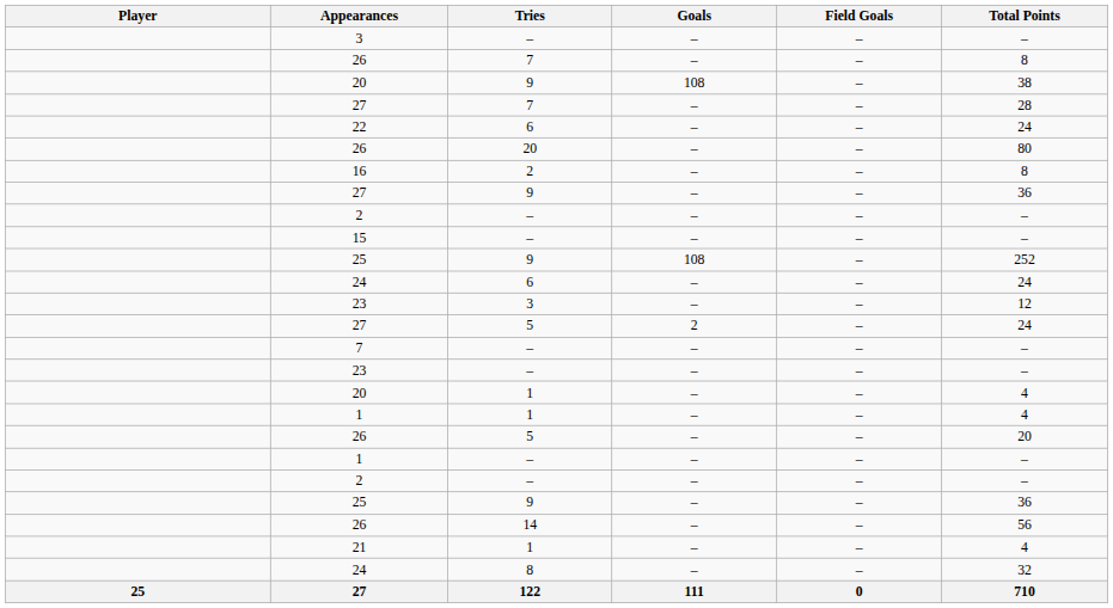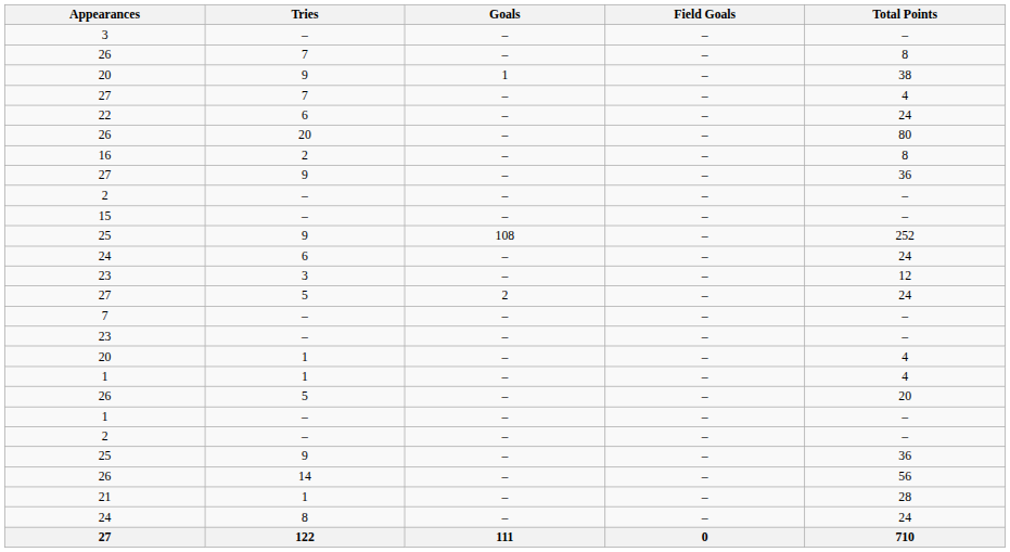 <table class="wikitable sortable" width="100%" style="text-align: center;">
 <tr>
-<th style="width:25em">Player</th>
 <th style="width:15em" data-sort-type="number">Appearances</th>
 <th style="width:15em" data-sort-type="number">Tries</th>
 <th style="width:15em" data-sort-type="number">Goals</th>
 <th style="width:15em" data-sort-type="number">Field Goals</th>
 <th style="width:15em" data-sort-type="number">Total Points</th>
 </tr>
 <tr>
-<td></td>
 <td>3</td>
 <td>–</td>
 <td>–</td>
 <td>–</td>
 <td>–</td>
 </tr>
 <tr>
-<td></td>
 <td>26</td>
 <td>7</td>
 <td>–</td>
 <td>–</td>
 <td>8</td>
 </tr>
 <tr>
-<td></td>
 <td>20</td>
 <td>9</td>
-<td>108</td>
+<td>1</td>
 <td>–</td>
 <td>38</td>
 </tr>
 <tr>
-<td></td>
 <td>27</td>
 <td>7</td>
 <td>–</td>
 <td>–</td>
-<td>28</td>
+<td>4</td>
 </tr>
 <tr>
-<td></td>
 <td>22</td>
 <td>6</td>
 <td>–</td>
 <td>–</td>
 <td>24</td>
 </tr>
 <tr>
-<td></td>
 <td>26</td>
 <td>20</td>
 <td>–</td>
 <td>–</td>
 <td>80</td>
 </tr>
 <tr>
-<td></td>
 <td>16</td>
 <td>2</td>
 <td>–</td>
 <td>–</td>
 <td>8</td>
 </tr>
 <tr>
-<td></td>
 <td>27</td>
 <td>9</td>
 <td>–</td>
 <td>–</td>
 <td>36</td>
 </tr>
 <tr>
-<td></td>
 <td>2</td>
 <td>–</td>
 <td>–</td>
 <td>–</td>
 <td>–</td>
 </tr>
 <tr>
-<td></td>
 <td>15</td>
 <td>–</td>
 <td>–</td>
 <td>–</td>
 <td>–</td>
 </tr>
 <tr>
-<td></td>
 <td>25</td>
 <td>9</td>
 <td>108</td>
 <td>–</td>
 <td>252</td>
 </tr>
 <tr>
-<td></td>
 <td>24</td>
 <td>6</td>
 <td>–</td>
 <td>–</td>
 <td>24</td>
 </tr>
 <tr>
-<td></td>
 <td>23</td>
 <td>3</td>
 <td>–</td>
 <td>–</td>
 <td>12</td>
 </tr>
 <tr>
-<td></td>
 <td>27</td>
 <td>5</td>
 <td>2</td>
 <td>–</td>
 <td>24</td>
 </tr>
 <tr>
-<td></td>
 <td>7</td>
 <td>–</td>
 <td>–</td>
 <td>–</td>
 <td>–</td>
 </tr>
 <tr>
-<td></td>
 <td>23</td>
 <td>–</td>
 <td>–</td>
 <td>–</td>
 <td>–</td>
 </tr>
 <tr>
-<td></td>
 <td>20</td>
 <td>1</td>
 <td>–</td>
 <td>–</td>
 <td>4</td>
 </tr>
 <tr>
-<td></td>
 <td>1</td>
 <td>1</td>
 <td>–</td>
 <td>–</td>
 <td>4</td>
 </tr>
 <tr>
-<td></td>
 <td>26</td>
 <td>5</td>
 <td>–</td>
 <td>–</td>
 <td>20</td>
 </tr>
 <tr>
-<td></td>
 <td>1</td>
 <td>–</td>
 <td>–</td>
 <td>–</td>
 <td>–</td>
 </tr>
 <tr>
-<td></td>
 <td>2</td>
 <td>–</td>
 <td>–</td>
 <td>–</td>
 <td>–</td>
 </tr>
 <tr>
-<td></td>
 <td>25</td>
 <td>9</td>
 <td>–</td>
 <td>–</td>
 <td>36</td>
 </tr>
 <tr>
-<td></td>
 <td>26</td>
 <td>14</td>
 <td>–</td>
 <td>–</td>
 <td>56</td>
 </tr>
 <tr>
-<td></td>
 <td>21</td>
 <td>1</td>
 <td>–</td>
 <td>–</td>
-<td>4</td>
+<td>28</td>
 </tr>
 <tr>
-<td></td>
 <td>24</td>
 <td>8</td>
 <td>–</td>
 <td>–</td>
-<td>32</td>
+<td>24</td>
 </tr>
 <tr class="sortbottom">
-<th>25</th>
 <th>27</th>
 <th>122</th>
 <th>111</th>
 <th>0</th>
 <th>710</th>
 </tr>
 </table>
